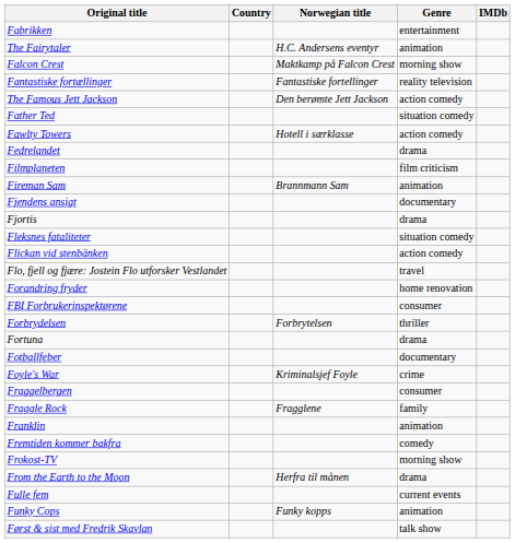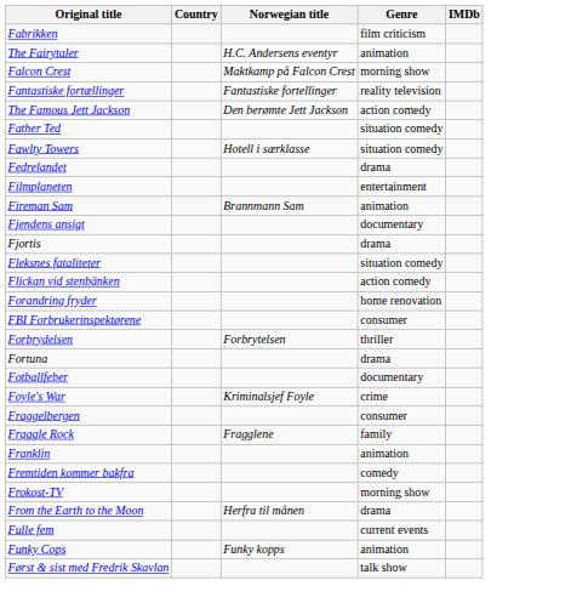 <table class="wikitable">
 <tr>
 <th>Original title</th>
 <th>Country</th>
 <th>Norwegian title</th>
 <th>Genre</th>
 <th>IMDb</th>
 </tr>
 <tr>
 <td><em><a href='#'>Fabrikken</a></em></td>
 <td></td>
 <td></td>
-<td>entertainment</td>
+<td>film criticism</td>
 <td></td>
 </tr>
 <tr>
 <td><em><a href='#'>The Fairytaler</a></em></td>
 <td></td>
 <td><em>H.C. Andersens eventyr</em></td>
 <td>animation</td>
 <td></td>
 </tr>
 <tr>
 <td><em><a href='#'>Falcon Crest</a></em></td>
 <td></td>
 <td><em>Maktkamp på Falcon Crest</em></td>
 <td>morning show</td>
 <td></td>
 </tr>
 <tr>
 <td><em><a href='#'>Fantastiske fortællinger</a></em></td>
 <td></td>
 <td><em>Fantastiske fortellinger</em></td>
 <td>reality television</td>
 <td></td>
 </tr>
 <tr>
 <td><em><a href='#'>The Famous Jett Jackson</a></em></td>
 <td> </td>
 <td><em>Den berømte Jett Jackson</em></td>
 <td>action comedy</td>
 <td></td>
 </tr>
 <tr>
 <td><em><a href='#'>Father Ted</a></em></td>
 <td></td>
 <td></td>
 <td>situation comedy</td>
 <td></td>
 </tr>
 <tr>
 <td><em><a href='#'>Fawlty Towers</a></em></td>
 <td></td>
 <td><em>Hotell i særklasse</em></td>
-<td>action comedy</td>
+<td>situation comedy</td>
 <td></td>
 </tr>
 <tr>
 <td><em><a href='#'>Fedrelandet</a></em></td>
 <td></td>
 <td></td>
 <td>drama</td>
 <td></td>
 </tr>
 <tr>
 <td><em><a href='#'>Filmplaneten</a></em></td>
 <td></td>
 <td></td>
-<td>film criticism</td>
+<td>entertainment</td>
 <td></td>
 </tr>
 <tr>
 <td><em><a href='#'>Fireman Sam</a></em></td>
 <td></td>
 <td><em>Brannmann Sam</em></td>
 <td>animation</td>
 <td></td>
 </tr>
 <tr>
 <td><em><a href='#'>Fjendens ansigt</a></em></td>
 <td></td>
 <td></td>
 <td>documentary</td>
 <td></td>
 </tr>
 <tr>
 <td><em>Fjortis</em></td>
 <td></td>
 <td></td>
 <td>drama</td>
 <td></td>
 </tr>
 <tr>
 <td><em><a href='#'>Fleksnes fataliteter</a></em></td>
 <td></td>
 <td></td>
 <td>situation comedy</td>
 <td></td>
 </tr>
 <tr>
 <td><em><a href='#'>Flickan vid stenbänken</a></em></td>
 <td></td>
 <td></td>
 <td>action comedy</td>
-<td></td>
-</tr>
-<tr>
-<td><em>Flo, fjell og fjære: Jostein Flo utforsker Vestlandet</em></td>
-<td></td>
-<td></td>
-<td>travel</td>
 <td></td>
 </tr>
 <tr>
 <td><em><a href='#'>Forandring fryder</a></em></td>
 <td></td>
 <td></td>
 <td>home renovation</td>
 <td></td>
 </tr>
 <tr>
 <td><em><a href='#'>FBI Forbrukerinspektørene</a></em></td>
 <td></td>
 <td></td>
 <td>consumer</td>
 <td></td>
 </tr>
 <tr>
 <td><em><a href='#'>Forbrydelsen</a></em></td>
 <td></td>
 <td><em>Forbrytelsen</em></td>
 <td>thriller</td>
 <td></td>
 </tr>
 <tr>
 <td><em>Fortuna</em></td>
 <td></td>
 <td></td>
 <td>drama</td>
 <td></td>
 </tr>
 <tr>
 <td><em><a href='#'>Fotballfeber</a></em></td>
 <td> <br> </td>
 <td></td>
 <td>documentary</td>
 <td></td>
 </tr>
 <tr>
 <td><em><a href='#'>Foyle's War</a></em></td>
 <td></td>
 <td><em>Kriminalsjef Foyle</em></td>
 <td>crime</td>
 <td></td>
 </tr>
 <tr>
 <td><em><a href='#'>Fraggelbergen</a></em></td>
 <td></td>
 <td></td>
 <td>consumer</td>
 <td></td>
 </tr>
 <tr>
 <td><em><a href='#'>Fraggle Rock</a></em></td>
 <td></td>
 <td><em>Fragglene</em></td>
 <td>family</td>
 <td></td>
 </tr>
 <tr>
 <td><em><a href='#'>Franklin</a></em></td>
 <td> <br></td>
 <td></td>
 <td>animation</td>
 <td></td>
 </tr>
 <tr>
 <td><em><a href='#'>Fremtiden kommer bakfra</a></em></td>
 <td></td>
 <td></td>
 <td>comedy</td>
 <td></td>
 </tr>
 <tr>
 <td><em><a href='#'>Frokost-TV</a></em></td>
 <td></td>
 <td></td>
 <td>morning show</td>
 <td></td>
 </tr>
 <tr>
 <td><em><a href='#'>From the Earth to the Moon</a></em></td>
 <td></td>
 <td><em>Herfra til månen</em></td>
 <td>drama</td>
 <td></td>
 </tr>
 <tr>
 <td><em><a href='#'>Fulle fem</a></em></td>
 <td></td>
 <td></td>
 <td>current events</td>
 <td></td>
 </tr>
 <tr>
 <td><em><a href='#'>Funky Cops</a></em></td>
 <td></td>
 <td><em>Funky kopps</em></td>
 <td>animation</td>
 <td></td>
 </tr>
 <tr>
 <td><em><a href='#'>Først & sist med Fredrik Skavlan</a></em></td>
 <td></td>
 <td></td>
 <td>talk show</td>
 <td></td>
 </tr>
 </table>
